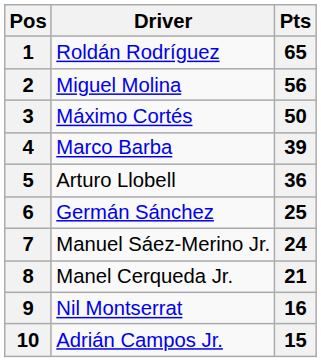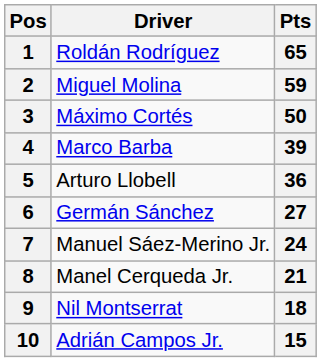 <table class="wikitable" style="font-size: 85%; text-align:center">
 <tr valign="top">
 <th valign="middle">Pos</th>
 <th valign="middle">Driver</th>
 <th valign="middle">Pts</th>
 </tr>
 <tr>
 <th>1</th>
 <td align=left> <a href='#'>Roldán Rodríguez</a></td>
 <th>65</th>
 </tr>
 <tr>
 <th>2</th>
 <td align=left> <a href='#'>Miguel Molina</a></td>
-<th>56</th>
+<th>59</th>
 </tr>
 <tr>
 <th>3</th>
 <td align=left> <a href='#'>Máximo Cortés</a></td>
 <th>50</th>
 </tr>
 <tr>
 <th>4</th>
 <td align=left> <a href='#'>Marco Barba</a></td>
 <th>39</th>
 </tr>
 <tr>
 <th>5</th>
 <td align=left> Arturo Llobell</td>
 <th>36</th>
 </tr>
 <tr>
 <th>6</th>
 <td align=left> <a href='#'>Germán Sánchez</a></td>
-<th>25</th>
+<th>27</th>
 </tr>
 <tr>
 <th>7</th>
 <td align=left nowrap> Manuel Sáez-Merino Jr.</td>
 <th>24</th>
 </tr>
 <tr>
 <th>8</th>
 <td align=left> Manel Cerqueda Jr.</td>
 <th>21</th>
 </tr>
 <tr>
 <th>9</th>
 <td align=left> <a href='#'>Nil Montserrat</a></td>
-<th>16</th>
+<th>18</th>
 </tr>
 <tr>
 <th>10</th>
 <td align=left> <a href='#'>Adrián Campos Jr.</a></td>
 <th>15</th>
 </tr>
 </table>
